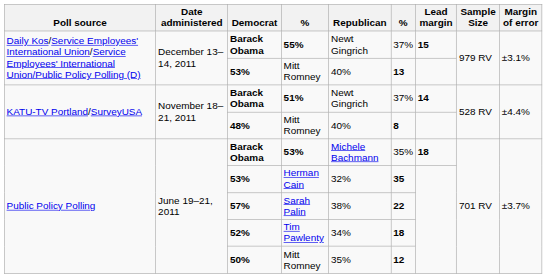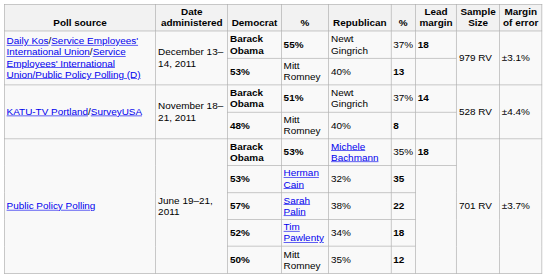 <table class="wikitable">
 <tr valign=bottom>
 <th>Poll source</th>
 <th>Date administered</th>
 <th>Democrat</th>
 <th>%</th>
 <th>Republican</th>
 <th>%</th>
 <th>Lead margin</th>
 <th>Sample Size</th>
 <th>Margin of error</th>
 </tr>
 <tr>
 <td rowspan=2><a href='#'>Daily Kos</a>/<a href='#'>Service Employees' International Union</a>/<a href='#'>Service Employees' International Union/Public Policy Polling (D)</a></td>
 <td rowspan=2>December 13–14, 2011</td>
 <td><strong>Barack Obama</strong></td>
 <td><strong>55%</strong></td>
 <td>Newt Gingrich</td>
 <td>37%</td>
-<td><strong>15</strong></td>
+<td><strong>18</strong></td>
 <td rowspan=2>979 RV</td>
 <td rowspan=2>±3.1%</td>
 </tr>
 <tr>
 <td><strong>53%</strong></td>
 <td>Mitt Romney</td>
 <td>40%</td>
 <td><strong>13</strong></td>
 </tr>
 <tr>
 <td rowspan=2><a href='#'>KATU-TV Portland</a>/<a href='#'>SurveyUSA</a></td>
 <td rowspan=2>November 18–21, 2011</td>
 <td><strong>Barack Obama</strong></td>
 <td><strong>51%</strong></td>
 <td>Newt Gingrich</td>
 <td>37%</td>
 <td><strong>14</strong></td>
 <td rowspan=2>528 RV</td>
 <td rowspan=2>±4.4%</td>
 </tr>
 <tr>
 <td><strong>48%</strong></td>
 <td>Mitt Romney</td>
 <td>40%</td>
 <td><strong>8</strong></td>
 </tr>
 <tr>
 <td rowspan=5><a href='#'>Public Policy Polling</a></td>
 <td rowspan=5>June 19–21, 2011</td>
 <td><strong>Barack Obama</strong></td>
 <td><strong>53%</strong></td>
 <td><a href='#'>Michele Bachmann</a></td>
 <td>35%</td>
 <td><strong>18</strong></td>
 <td rowspan=5>701 RV</td>
 <td rowspan=5>±3.7%</td>
 </tr>
 <tr>
 <td><strong>53%</strong></td>
 <td><a href='#'>Herman Cain</a></td>
 <td>32%</td>
 <td><strong>35</strong></td>
 </tr>
 <tr>
 <td><strong>57%</strong></td>
 <td><a href='#'>Sarah Palin</a></td>
 <td>38%</td>
 <td><strong>22</strong></td>
 </tr>
 <tr>
 <td><strong>52%</strong></td>
 <td><a href='#'>Tim Pawlenty</a></td>
 <td>34%</td>
 <td><strong>18</strong></td>
 </tr>
 <tr>
 <td><strong>50%</strong></td>
 <td>Mitt Romney</td>
 <td>35%</td>
 <td><strong>12</strong></td>
 </tr>
 </table>
